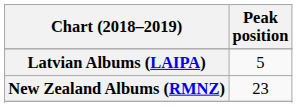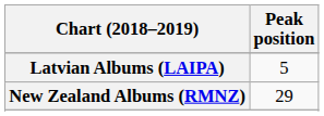 <table class="wikitable sortable plainrowheaders" style="text-align:center">
 <tr>
 <th scope="col">Chart (2018–2019)</th>
 <th scope="col">Peak<br>position</th>
 </tr>
 <tr>
 </tr>
 <tr>
 </tr>
 <tr>
 </tr>
 <tr>
 </tr>
 <tr>
 </tr>
 <tr>
 </tr>
 <tr>
 </tr>
 <tr>
 </tr>
 <tr>
 </tr>
 <tr>
 </tr>
 <tr>
 </tr>
 <tr>
 <th scope="row">Latvian Albums (<a href='#'>LAIPA</a>)</th>
 <td>5</td>
 </tr>
 <tr>
 <th scope="row">New Zealand Albums (<a href='#'>RMNZ</a>)</th>
-<td>23</td>
+<td>29</td>
 </tr>
 <tr>
 </tr>
 <tr>
 </tr>
 <tr>
 </tr>
 <tr>
 </tr>
 <tr>
 </tr>
 <tr>
 </tr>
 </table>
